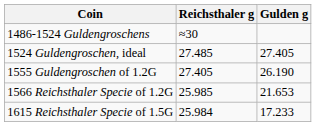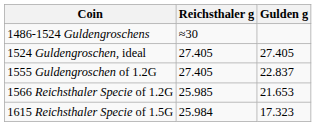 <table class="wikitable">
 <tr>
 <th>Coin</th>
 <th>Reichsthaler g</th>
 <th>Gulden g</th>
 </tr>
 <tr>
 <td>1486-1524 <em>Guldengroschens</em></td>
 <td>≈30</td>
 <td></td>
 </tr>
 <tr>
 <td>1524 <em>Guldengroschen</em>, ideal</td>
-<td>27.485</td>
+<td>27.405</td>
 <td>27.405</td>
 </tr>
 <tr>
 <td>1555 <em>Guldengroschen</em> of 1.2G</td>
 <td>27.405</td>
-<td>26.190</td>
+<td>22.837</td>
 </tr>
 <tr>
 <td>1566 <em>Reichsthaler Specie</em> of 1.2G</td>
 <td>25.985</td>
 <td>21.653</td>
 </tr>
 <tr>
 <td>1615 <em>Reichsthaler Specie</em> of 1.5G</td>
 <td>25.984</td>
-<td>17.233</td>
+<td>17.323</td>
 </tr>
 </table>
